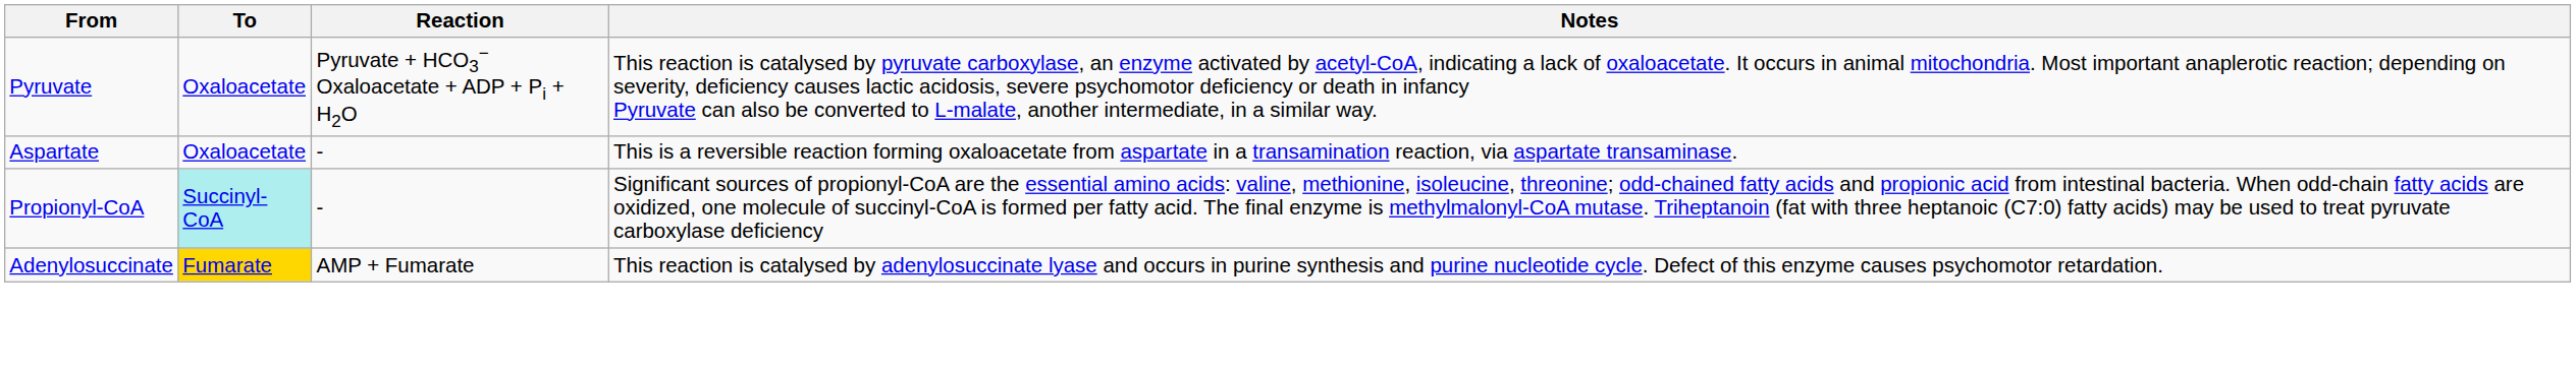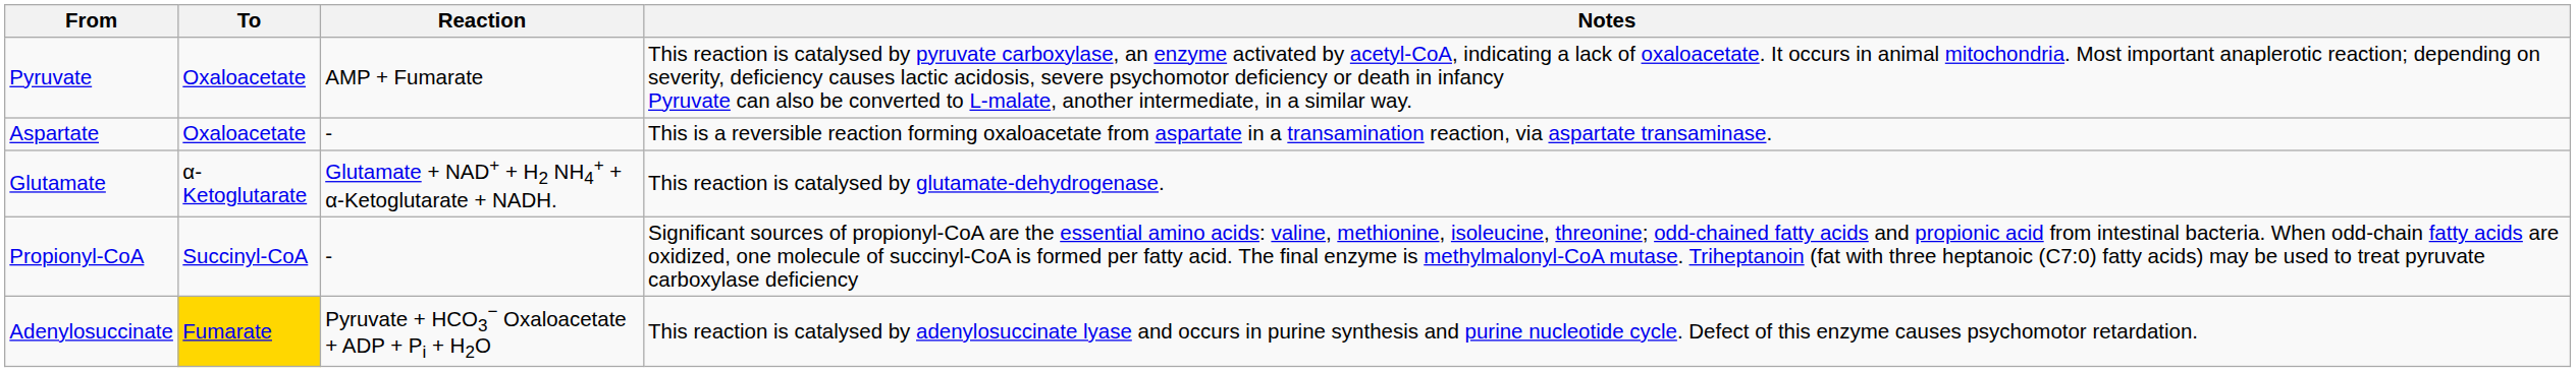 <table class="wikitable">
 <tr>
 <th>From</th>
 <th>To</th>
 <th>Reaction</th>
 <th>Notes</th>
 </tr>
 <tr>
 <td><a href='#'>Pyruvate</a></td>
 <td><a href='#'>Oxaloacetate</a></td>
-<td>Pyruvate + HCO<sub>3</sub><sup>−</sup> Oxaloacetate + ADP + P<sub>i</sub> + H<sub>2</sub>O</td>
+<td> AMP + Fumarate</td>
 <td>This reaction is catalysed by <a href='#'>pyruvate carboxylase</a>, an <a href='#'>enzyme</a> activated by <a href='#'>acetyl-CoA</a>, indicating a lack of <a href='#'>oxaloacetate</a>. It occurs in animal <a href='#'>mitochondria</a>. Most important anaplerotic reaction; depending on severity, deficiency causes lactic acidosis, severe psychomotor deficiency or death in infancy <br><a href='#'>Pyruvate</a> can also be converted to <a href='#'>L-malate</a>, another intermediate, in a similar way.</td>
 </tr>
 <tr>
 <td><a href='#'>Aspartate</a></td>
 <td><a href='#'>Oxaloacetate</a></td>
 <td>-</td>
 <td>This is a reversible reaction forming oxaloacetate from <a href='#'>aspartate</a> in a <a href='#'>transamination</a> reaction, via <a href='#'>aspartate transaminase</a>.</td>
 </tr>
 <tr>
+<td><a href='#'>Glutamate</a></td>
+<td>α-<a href='#'>Ketoglutarate</a></td>
+<td><a href='#'>Glutamate</a> + NAD<sup>+</sup> + H<sub>2</sub> NH<sub>4</sub><sup>+</sup> + α-Ketoglutarate + NADH.</td>
+<td>This reaction is catalysed by <a href='#'>glutamate-dehydrogenase</a>.</td>
+</tr>
+<tr>
 <td><a href='#'>Propionyl-CoA</a></td>
-<td style="background: paleturquoise;"><a href='#'>Succinyl-CoA</a></td>
+<td><a href='#'>Succinyl-CoA</a></td>
 <td>-</td>
 <td>Significant sources of propionyl-CoA are the <a href='#'>essential amino acids</a>: <a href='#'>valine</a>, <a href='#'>methionine</a>, <a href='#'>isoleucine</a>, <a href='#'>threonine</a>; <a href='#'>odd-chained fatty acids</a> and <a href='#'>propionic acid</a> from intestinal bacteria. When odd-chain <a href='#'>fatty acids</a> are oxidized, one molecule of succinyl-CoA is formed per fatty acid. The final enzyme is <a href='#'>methylmalonyl-CoA mutase</a>. <a href='#'>Triheptanoin</a> (fat with three heptanoic (C7:0) fatty acids) may be used to treat pyruvate carboxylase deficiency</td>
 </tr>
 <tr>
 <td><a href='#'>Adenylosuccinate</a></td>
 <td style="background: gold;"><a href='#'>Fumarate</a></td>
-<td> AMP + Fumarate</td>
+<td>Pyruvate + HCO<sub>3</sub><sup>−</sup> Oxaloacetate + ADP + P<sub>i</sub> + H<sub>2</sub>O</td>
 <td>This reaction is catalysed by <a href='#'>adenylosuccinate lyase</a> and occurs in purine synthesis and <a href='#'>purine nucleotide cycle</a>. Defect of this enzyme  causes psychomotor retardation.</td>
 </tr>
 </table>
